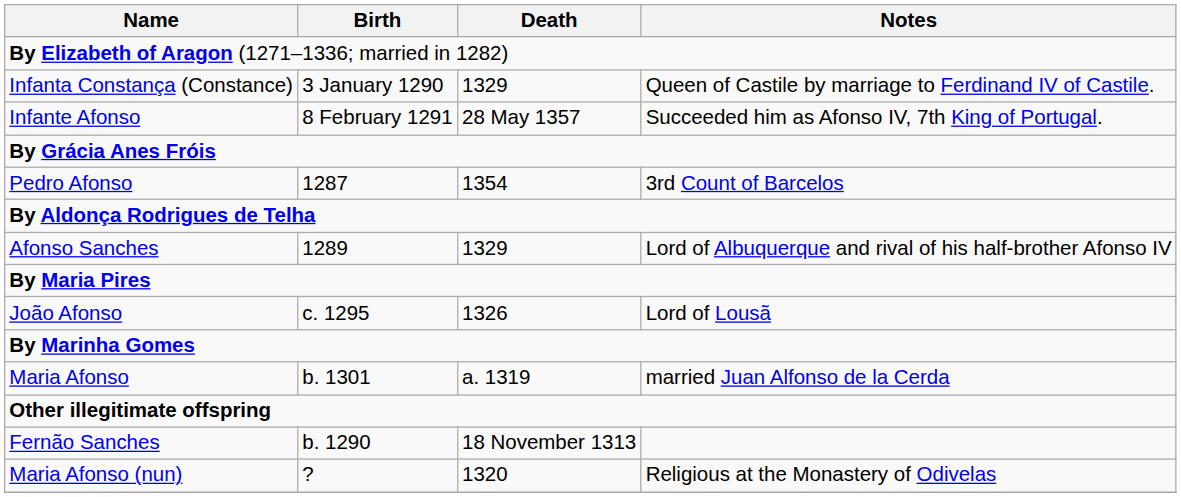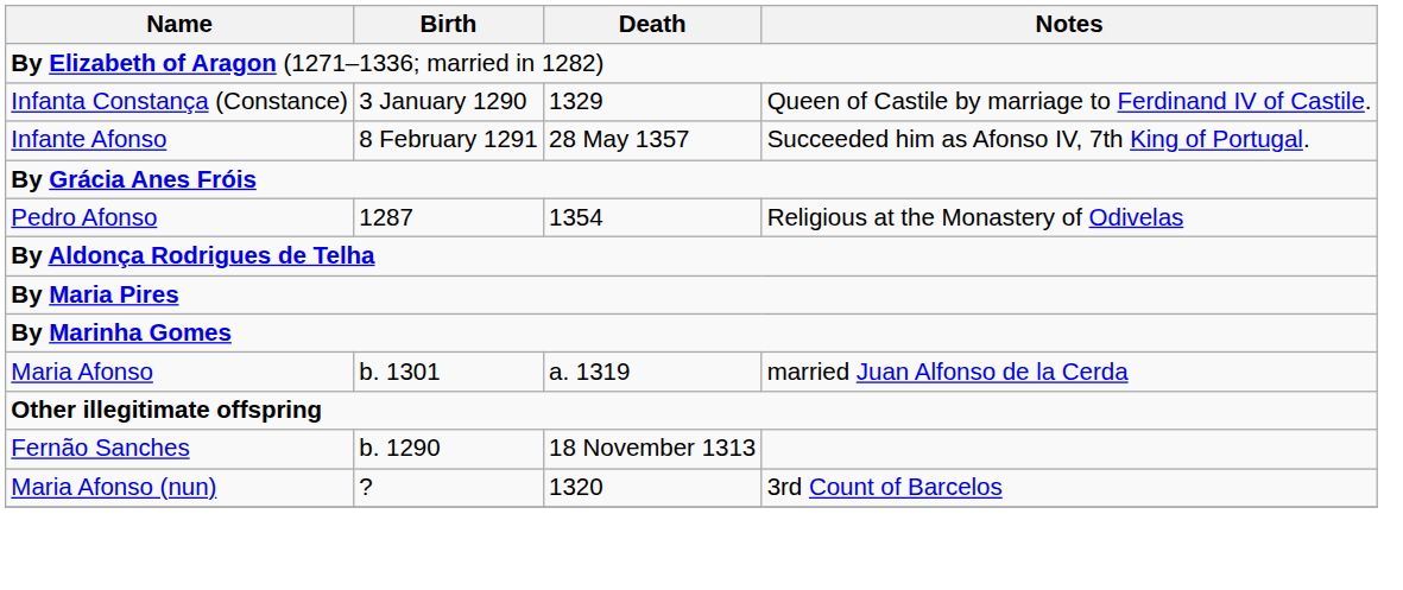 <table class="wikitable">
 <tr>
 <th>Name</th>
 <th>Birth</th>
 <th>Death</th>
 <th>Notes</th>
 </tr>
 <tr>
 <td colspan=4><strong>By <a href='#'>Elizabeth of Aragon</a></strong> (1271–1336; married in 1282)</td>
 </tr>
 <tr>
 <td><a href='#'>Infanta Constança</a> (Constance)</td>
 <td>3 January 1290</td>
 <td>1329</td>
 <td>Queen of Castile by marriage to <a href='#'>Ferdinand IV of Castile</a>.</td>
 </tr>
 <tr>
 <td><a href='#'>Infante Afonso</a></td>
 <td>8 February 1291</td>
 <td>28 May 1357</td>
 <td>Succeeded him as Afonso IV, 7th <a href='#'>King of Portugal</a>.</td>
 </tr>
 <tr>
 <td colspan=4><strong>By <a href='#'>Grácia Anes Fróis</a></strong></td>
 </tr>
 <tr>
 <td><a href='#'>Pedro Afonso</a></td>
 <td>1287</td>
 <td>1354</td>
-<td>3rd <a href='#'>Count of Barcelos</a></td>
+<td>Religious at the Monastery of <a href='#'>Odivelas</a></td>
 </tr>
 <tr>
 <td colspan=4><strong>By <a href='#'>Aldonça Rodrigues de Telha</a></strong></td>
 </tr>
 <tr>
-<td><a href='#'>Afonso Sanches</a></td>
-<td>1289</td>
-<td>1329</td>
-<td>Lord of <a href='#'>Albuquerque</a> and rival of his half-brother Afonso IV</td>
-</tr>
-<tr>
 <td colspan=4><strong>By <a href='#'>Maria Pires</a></strong></td>
-</tr>
-<tr>
-<td><a href='#'>João Afonso</a></td>
-<td>c. 1295</td>
-<td>1326</td>
-<td>Lord of <a href='#'>Lousã</a></td>
 </tr>
 <tr>
 <td colspan=4><strong>By <a href='#'>Marinha Gomes</a></strong></td>
 </tr>
 <tr>
 <td><a href='#'>Maria Afonso</a></td>
 <td>b. 1301</td>
 <td>a. 1319</td>
 <td>married <a href='#'>Juan Alfonso de la Cerda</a>  </td>
 </tr>
 <tr>
 <td colspan=4><strong>Other illegitimate offspring</strong></td>
 </tr>
 <tr>
 <td><a href='#'>Fernão Sanches</a></td>
 <td>b. 1290</td>
 <td>18 November 1313</td>
 <td> </td>
 </tr>
 <tr>
 <td><a href='#'>Maria Afonso (nun)</a></td>
 <td>?</td>
 <td>1320</td>
-<td>Religious at the Monastery of <a href='#'>Odivelas</a></td>
+<td>3rd <a href='#'>Count of Barcelos</a></td>
 </tr>
 <tr>
 </tr>
 </table>
